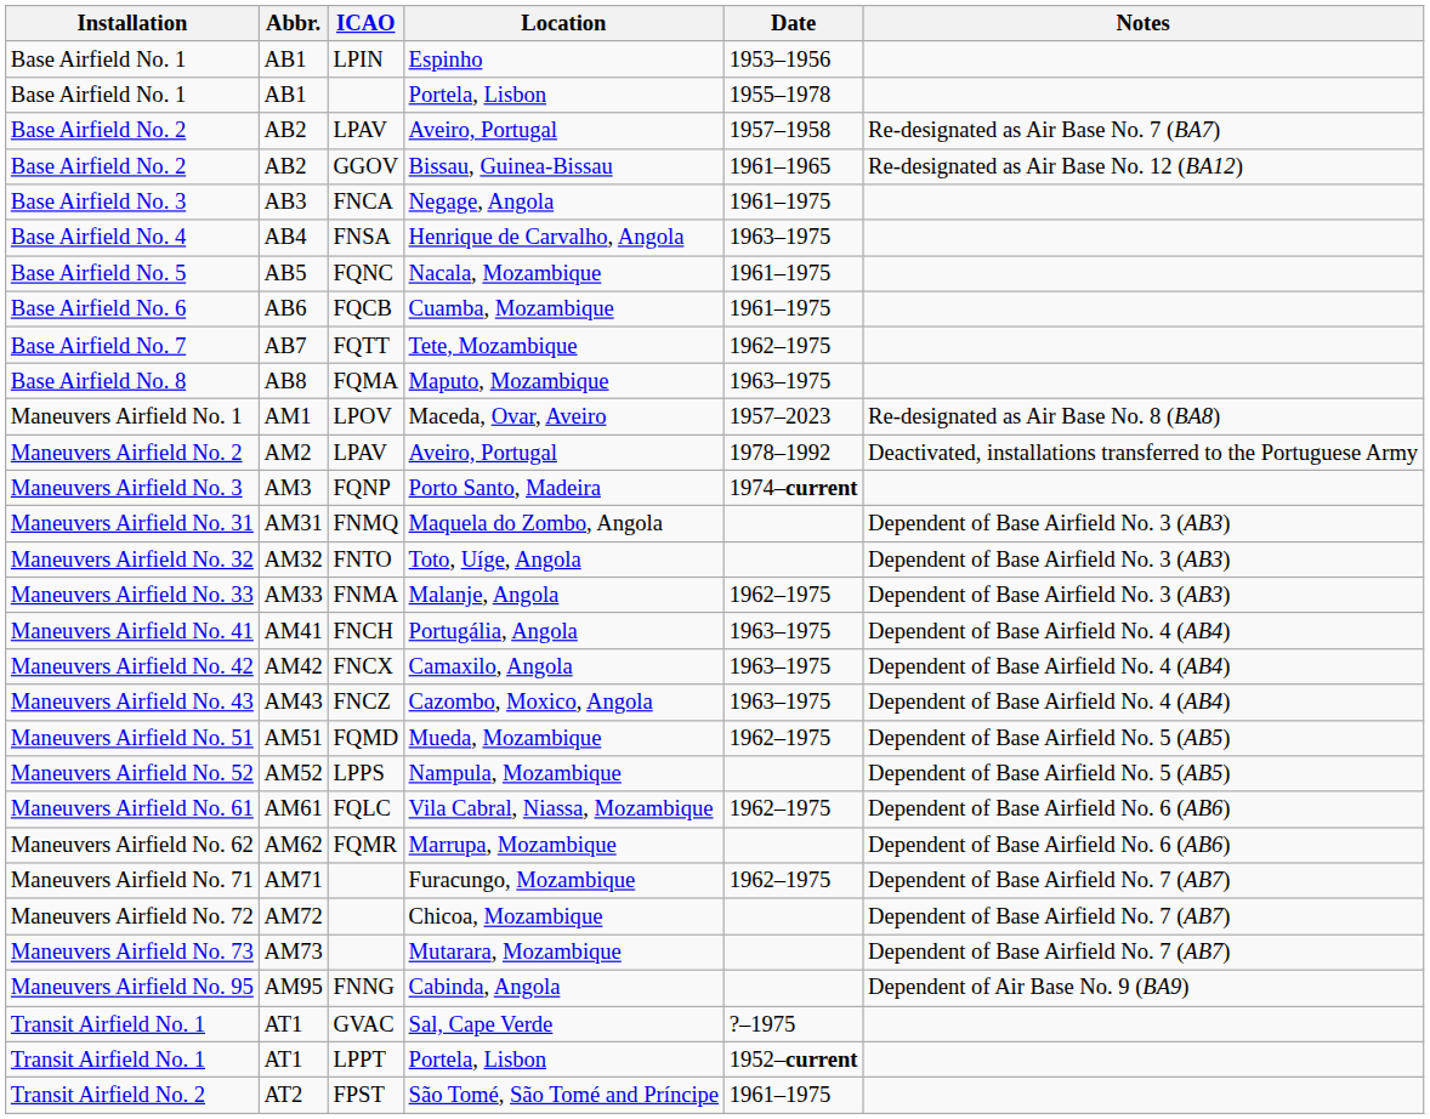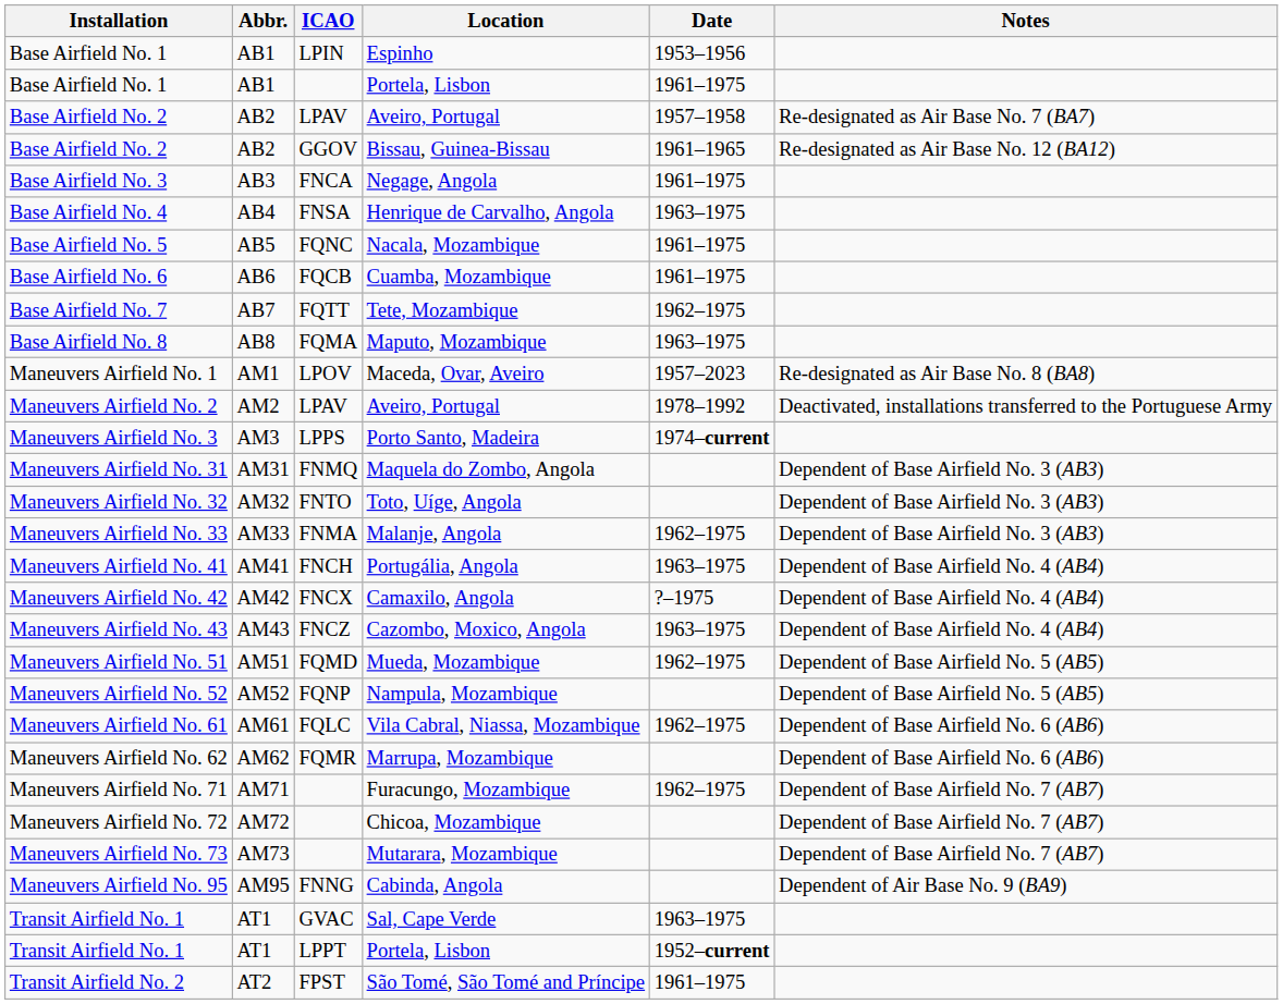 <table class="wikitable sortable">
 <tr>
 <th>Installation</th>
 <th>Abbr.</th>
 <th><a href='#'>ICAO</a></th>
 <th>Location</th>
 <th>Date</th>
 <th>Notes</th>
 </tr>
 <tr>
 <td>Base Airfield No. 1</td>
 <td>AB1</td>
 <td>LPIN</td>
 <td><a href='#'>Espinho</a></td>
 <td>1953–1956</td>
 <td></td>
 </tr>
 <tr>
 <td>Base Airfield No. 1</td>
 <td>AB1</td>
 <td></td>
 <td><a href='#'>Portela</a>, <a href='#'>Lisbon</a></td>
-<td>1955–1978</td>
+<td>1961–1975</td>
 <td></td>
 </tr>
 <tr>
 <td><a href='#'>Base Airfield No. 2</a></td>
 <td>AB2</td>
 <td>LPAV</td>
 <td><a href='#'>Aveiro, Portugal</a></td>
 <td>1957–1958</td>
 <td>Re-designated as Air Base No. 7 (<em>BA7</em>)</td>
 </tr>
 <tr>
 <td><a href='#'>Base Airfield No. 2</a></td>
 <td>AB2</td>
 <td>GGOV</td>
 <td><a href='#'>Bissau</a>, <a href='#'>Guinea-Bissau</a></td>
 <td>1961–1965</td>
 <td>Re-designated as Air Base No. 12 (<em>BA12</em>)</td>
 </tr>
 <tr>
 <td><a href='#'>Base Airfield No. 3</a></td>
 <td>AB3</td>
 <td>FNCA</td>
 <td><a href='#'>Negage</a>, <a href='#'>Angola</a></td>
 <td>1961–1975</td>
 <td></td>
 </tr>
 <tr>
 <td><a href='#'>Base Airfield No. 4</a></td>
 <td>AB4</td>
 <td>FNSA</td>
 <td><a href='#'>Henrique de Carvalho</a>, <a href='#'>Angola</a></td>
 <td>1963–1975</td>
 <td></td>
 </tr>
 <tr>
 <td><a href='#'>Base Airfield No. 5</a></td>
 <td>AB5</td>
 <td>FQNC</td>
 <td><a href='#'>Nacala</a>, <a href='#'>Mozambique</a></td>
 <td>1961–1975</td>
 <td></td>
 </tr>
 <tr>
 <td><a href='#'>Base Airfield No. 6</a></td>
 <td>AB6</td>
 <td>FQCB</td>
 <td><a href='#'>Cuamba</a>, <a href='#'>Mozambique</a></td>
 <td>1961–1975</td>
 <td></td>
 </tr>
 <tr>
 <td><a href='#'>Base Airfield No. 7</a></td>
 <td>AB7</td>
 <td>FQTT</td>
 <td><a href='#'>Tete, Mozambique</a></td>
 <td>1962–1975</td>
 <td></td>
 </tr>
 <tr>
 <td><a href='#'>Base Airfield No. 8</a></td>
 <td>AB8</td>
 <td>FQMA</td>
 <td><a href='#'>Maputo</a>, <a href='#'>Mozambique</a></td>
 <td>1963–1975</td>
 <td></td>
 </tr>
 <tr>
 <td>Maneuvers Airfield No. 1</td>
 <td>AM1</td>
 <td>LPOV</td>
 <td>Maceda, <a href='#'>Ovar</a>, <a href='#'>Aveiro</a></td>
 <td>1957–2023</td>
 <td>Re-designated as Air Base No. 8 (<em>BA8</em>)</td>
 </tr>
 <tr>
 <td><a href='#'>Maneuvers Airfield No. 2</a></td>
 <td>AM2</td>
 <td>LPAV</td>
 <td><a href='#'>Aveiro, Portugal</a></td>
 <td>1978–1992</td>
 <td>Deactivated, installations transferred to the Portuguese Army</td>
 </tr>
 <tr>
 <td><a href='#'>Maneuvers Airfield No. 3</a></td>
 <td>AM3</td>
-<td>FQNP</td>
+<td>LPPS</td>
 <td><a href='#'>Porto Santo</a>, <a href='#'>Madeira</a></td>
 <td>1974–<strong>current</strong></td>
 <td></td>
 </tr>
 <tr>
 <td><a href='#'>Maneuvers Airfield No. 31</a></td>
 <td>AM31</td>
 <td>FNMQ</td>
 <td><a href='#'>Maquela do Zombo</a>, Angola</td>
 <td></td>
 <td>Dependent of Base Airfield No. 3 (<em>AB3</em>)</td>
 </tr>
 <tr>
 <td><a href='#'>Maneuvers Airfield No. 32</a></td>
 <td>AM32</td>
 <td>FNTO</td>
 <td><a href='#'>Toto</a>, <a href='#'>Uíge</a>, <a href='#'>Angola</a></td>
 <td></td>
 <td>Dependent of Base Airfield No. 3 (<em>AB3</em>)</td>
 </tr>
 <tr>
 <td><a href='#'>Maneuvers Airfield No. 33</a></td>
 <td>AM33</td>
 <td>FNMA</td>
 <td><a href='#'>Malanje</a>, <a href='#'>Angola</a></td>
 <td>1962–1975</td>
 <td>Dependent of Base Airfield No. 3 (<em>AB3</em>)</td>
 </tr>
 <tr>
 <td><a href='#'>Maneuvers Airfield No. 41</a></td>
 <td>AM41</td>
 <td>FNCH</td>
 <td><a href='#'>Portugália</a>, <a href='#'>Angola</a></td>
 <td>1963–1975</td>
 <td>Dependent of Base Airfield No. 4 (<em>AB4</em>)</td>
 </tr>
 <tr>
 <td><a href='#'>Maneuvers Airfield No. 42</a></td>
 <td>AM42</td>
 <td>FNCX</td>
 <td><a href='#'>Camaxilo</a>, <a href='#'>Angola</a></td>
-<td>1963–1975</td>
+<td>?–1975</td>
 <td>Dependent of Base Airfield No. 4 (<em>AB4</em>)</td>
 </tr>
 <tr>
 <td><a href='#'>Maneuvers Airfield No. 43</a></td>
 <td>AM43</td>
 <td>FNCZ</td>
 <td><a href='#'>Cazombo</a>, <a href='#'>Moxico</a>, <a href='#'>Angola</a></td>
 <td>1963–1975</td>
 <td>Dependent of Base Airfield No. 4 (<em>AB4</em>)</td>
 </tr>
 <tr>
 <td><a href='#'>Maneuvers Airfield No. 51</a></td>
 <td>AM51</td>
 <td>FQMD</td>
 <td><a href='#'>Mueda</a>, <a href='#'>Mozambique</a></td>
 <td>1962–1975</td>
 <td>Dependent of Base Airfield No. 5 (<em>AB5</em>)</td>
 </tr>
 <tr>
 <td><a href='#'>Maneuvers Airfield No. 52</a></td>
 <td>AM52</td>
-<td>LPPS</td>
+<td>FQNP</td>
 <td><a href='#'>Nampula</a>, <a href='#'>Mozambique</a></td>
 <td></td>
 <td>Dependent of Base Airfield No. 5 (<em>AB5</em>)</td>
 </tr>
 <tr>
 <td><a href='#'>Maneuvers Airfield No. 61</a></td>
 <td>AM61</td>
 <td>FQLC</td>
 <td><a href='#'>Vila Cabral</a>, <a href='#'>Niassa</a>, <a href='#'>Mozambique</a></td>
 <td>1962–1975</td>
 <td>Dependent of Base Airfield No. 6 (<em>AB6</em>)</td>
 </tr>
 <tr>
 <td>Maneuvers Airfield No. 62</td>
 <td>AM62</td>
 <td>FQMR</td>
 <td><a href='#'>Marrupa</a>, <a href='#'>Mozambique</a></td>
 <td></td>
 <td>Dependent of Base Airfield No. 6 (<em>AB6</em>)</td>
 </tr>
 <tr>
 <td>Maneuvers Airfield No. 71</td>
 <td>AM71</td>
 <td></td>
 <td>Furacungo, <a href='#'>Mozambique</a></td>
 <td>1962–1975</td>
 <td>Dependent of Base Airfield No. 7 (<em>AB7</em>)</td>
 </tr>
 <tr>
 <td>Maneuvers Airfield No. 72</td>
 <td>AM72</td>
 <td></td>
 <td>Chicoa, <a href='#'>Mozambique</a></td>
 <td></td>
 <td>Dependent of Base Airfield No. 7 (<em>AB7</em>)</td>
 </tr>
 <tr>
 <td><a href='#'>Maneuvers Airfield No. 73</a></td>
 <td>AM73</td>
 <td></td>
 <td><a href='#'>Mutarara</a>, <a href='#'>Mozambique</a></td>
 <td></td>
 <td>Dependent of Base Airfield No. 7 (<em>AB7</em>)</td>
 </tr>
 <tr>
 <td><a href='#'>Maneuvers Airfield No. 95</a></td>
 <td>AM95</td>
 <td>FNNG</td>
 <td><a href='#'>Cabinda</a>, <a href='#'>Angola</a></td>
 <td></td>
 <td>Dependent of Air Base No. 9 (<em>BA9</em>)</td>
 </tr>
 <tr>
 <td><a href='#'>Transit Airfield No. 1</a></td>
 <td>AT1</td>
 <td>GVAC</td>
 <td><a href='#'>Sal, Cape Verde</a></td>
-<td>?–1975</td>
+<td>1963–1975</td>
 <td></td>
 </tr>
 <tr>
 <td><a href='#'>Transit Airfield No. 1</a></td>
 <td>AT1</td>
 <td>LPPT</td>
 <td><a href='#'>Portela</a>, <a href='#'>Lisbon</a></td>
 <td>1952–<strong>current</strong></td>
 <td></td>
 </tr>
 <tr>
 <td><a href='#'>Transit Airfield No. 2</a></td>
 <td>AT2</td>
 <td>FPST</td>
 <td><a href='#'>São Tomé</a>, <a href='#'>São Tomé and Príncipe</a></td>
 <td>1961–1975</td>
 <td></td>
 </tr>
 <tr>
 </tr>
 </table>
